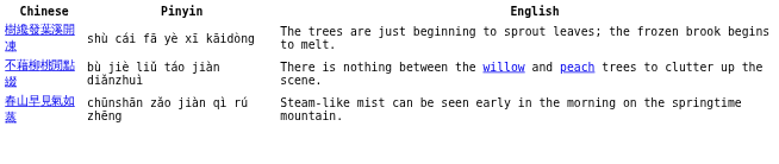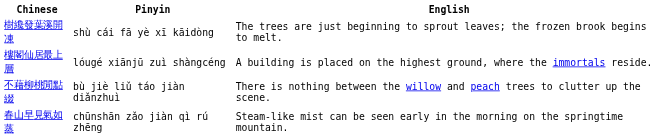 <table>
 <tr>
 <th>Chinese</th>
 <th>Pinyin</th>
 <th>English</th>
 </tr>
 <tr>
 <td><a href='#'>樹</a><a href='#'>纔</a><a href='#'>發</a><a href='#'>葉</a><a href='#'>溪</a><a href='#'>開凍</a></td>
 <td>shù cái fā yè xī kāidòng</td>
 <td>The trees are just beginning to sprout leaves; the frozen brook begins to melt.</td>
+</tr>
+<tr>
+<td><a href='#'>樓閣</a><a href='#'>仙居</a><a href='#'>最</a><a href='#'>上層</a></td>
+<td>lóugé xiānjū zuì shàngcéng</td>
+<td>A building is placed on the highest ground, where the <a href='#'>immortals</a> reside.</td>
 </tr>
 <tr>
 <td><a href='#'>不</a><a href='#'>藉</a><a href='#'>柳</a><a href='#'>桃</a><a href='#'>閒</a><a href='#'>點綴</a></td>
 <td>bù jiè liǔ táo jiàn diǎnzhuì</td>
 <td>There is nothing between the <a href='#'>willow</a> and <a href='#'>peach</a> trees to clutter up the scene.</td>
 </tr>
 <tr>
 <td><a href='#'>春山</a><a href='#'>早</a><a href='#'>見</a><a href='#'>氣</a><a href='#'>如</a><a href='#'>蒸</a></td>
 <td>chūnshān zǎo jiàn qì rú zhēng</td>
 <td>Steam-like mist can be seen early in the morning on the springtime mountain.</td>
 </tr>
 <tr>
 <td> </td>
 </tr>
 <tr>
 <td><br></td>
 <td><br></td>
 <td><br></td>
 </tr>
 <tr>
 <td><br></td>
 <td><br></td>
 <td><br></td>
 </tr>
 </table>
